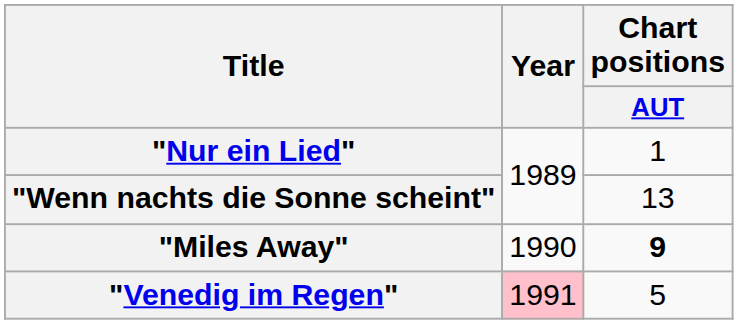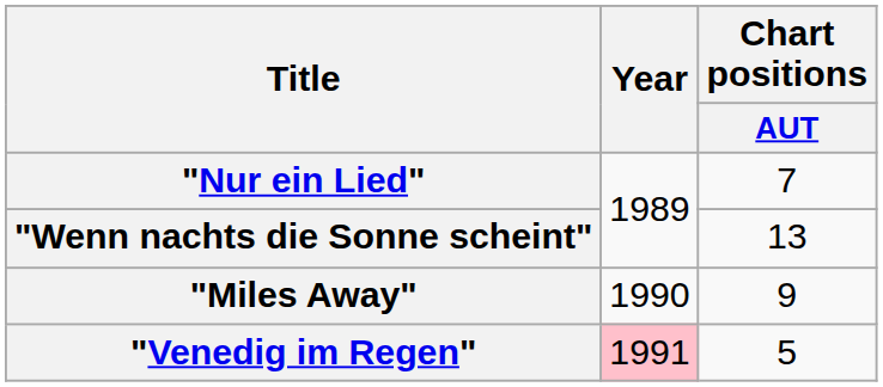 <table class="wikitable plainrowheaders" style="text-align:center;">
 <tr>
 <th rowspan="2">Title</th>
 <th rowspan="2">Year</th>
 <th colspan="1">Chart positions</th>
 </tr>
 <tr>
 <th scope="col" style="width:3em;font-size:85%;"><a href='#'>AUT</a><br></th>
 </tr>
 <tr>
 <th scope="row">"<a href='#'>Nur ein Lied</a>"</th>
 <td rowspan="2">1989</td>
-<td>1</td>
+<td>7</td>
 </tr>
 <tr>
 <th scope="row">"Wenn nachts die Sonne scheint"</th>
 <td>13</td>
 </tr>
 <tr>
 <th scope="row">"Miles Away"</th>
 <td>1990</td>
-<td><strong>9</strong></td>
+<td>9</td>
 </tr>
 <tr>
 <th scope="row">"<a href='#'>Venedig im Regen</a>"</th>
 <td style="background: pink;">1991</td>
 <td>5</td>
 </tr>
 </table>
